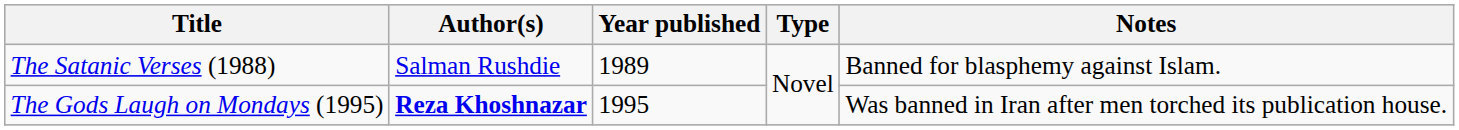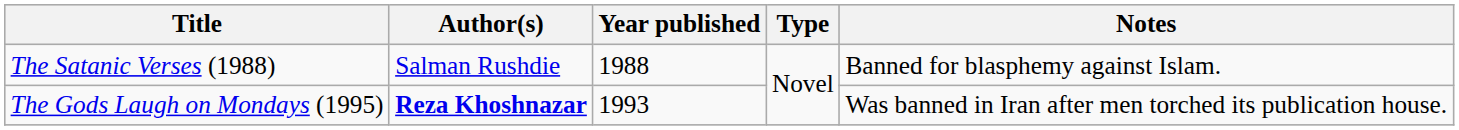 <table class="wikitable sortable">
 <tr>
 <th>Title</th>
 <th>Author(s)</th>
 <th>Year published</th>
 <th>Type</th>
 <th class="unsortable">Notes</th>
 </tr>
 <tr>
 <td><em><a href='#'>The Satanic Verses</a></em> (1988)</td>
 <td><a href='#'>Salman Rushdie</a></td>
-<td>1989</td>
+<td>1988</td>
 <td rowspan="2">Novel</td>
 <td>Banned for blasphemy against Islam.</td>
 </tr>
 <tr>
 <td><em><a href='#'>The Gods Laugh on Mondays</a></em> (1995)</td>
 <td><strong><a href='#'>Reza Khoshnazar</a></strong></td>
-<td>1995</td>
+<td>1993</td>
 <td>Was banned in Iran after men torched its publication house.</td>
 </tr>
 </table>
